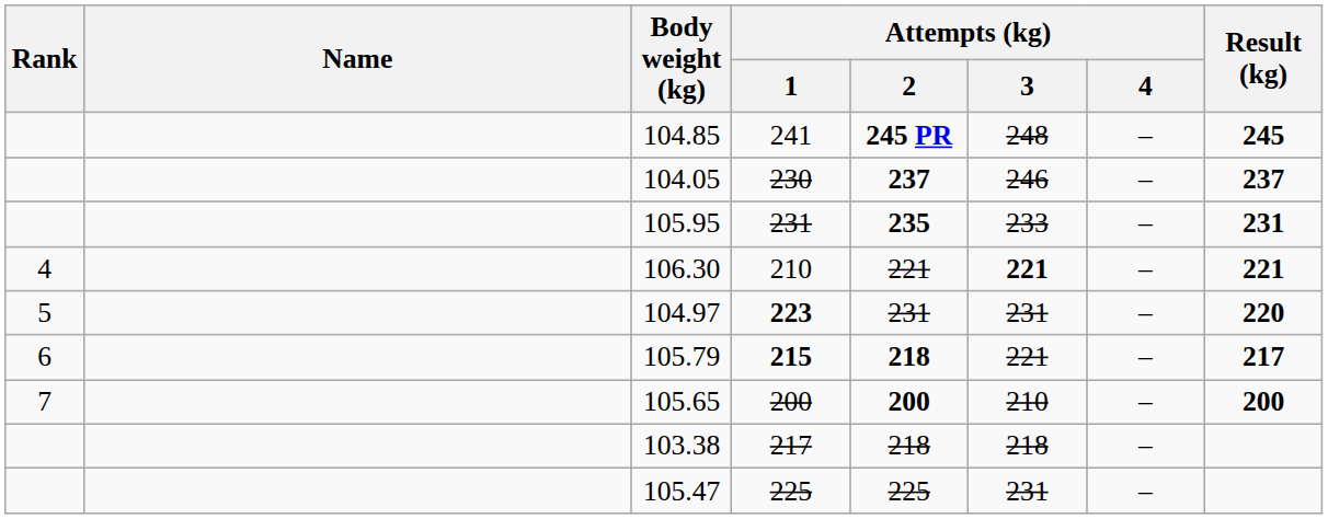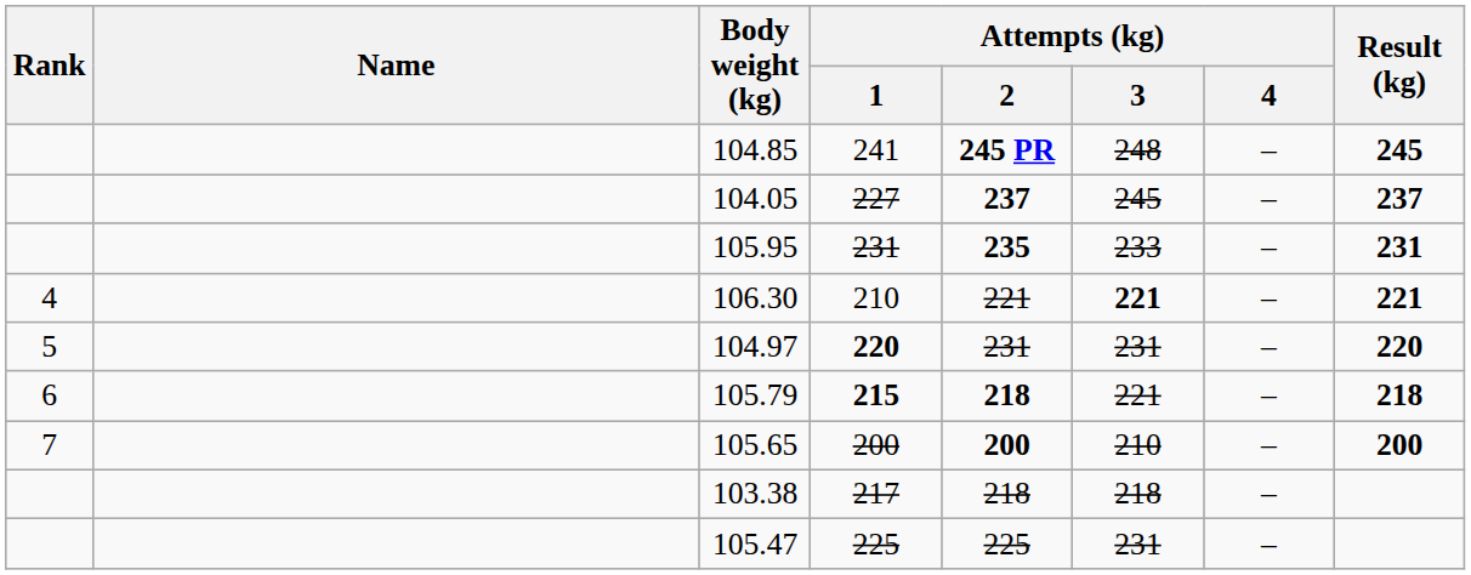 <table class="wikitable" style="text-align:center;">
 <tr>
 <th rowspan="2">Rank</th>
 <th rowspan="2" width="305">Name</th>
 <th rowspan="2" width="50">Body weight (kg)</th>
 <th colspan="4">Attempts (kg)</th>
 <th rowspan="2" width="60">Result (kg)</th>
 </tr>
 <tr>
 <th width="60">1</th>
 <th width="60">2</th>
 <th width="60">3</th>
 <th width="60">4</th>
 </tr>
 <tr>
 <td></td>
 <td align="left"></td>
 <td>104.85</td>
 <td>241</td>
 <td><strong>245</strong> <strong><a href='#'>PR</a></strong></td>
 <td><s>248</s></td>
 <td>–</td>
 <td><strong>245</strong></td>
 </tr>
 <tr>
 <td></td>
 <td align="left"></td>
 <td>104.05</td>
-<td><s>230</s></td>
+<td><s>227</s></td>
 <td><strong>237</strong></td>
-<td><s>246</s></td>
+<td><s>245</s></td>
 <td>–</td>
 <td><strong>237</strong></td>
 </tr>
 <tr>
 <td></td>
 <td align="left"></td>
 <td>105.95</td>
 <td><s>231</s></td>
 <td><strong>235</strong></td>
 <td><s>233</s></td>
 <td>–</td>
 <td><strong>231</strong></td>
 </tr>
 <tr>
 <td>4</td>
 <td align="left"></td>
 <td>106.30</td>
 <td>210</td>
 <td><s>221</s></td>
 <td><strong>221</strong></td>
 <td>–</td>
 <td><strong>221</strong></td>
 </tr>
 <tr>
 <td>5</td>
 <td align="left"></td>
 <td>104.97</td>
-<td><strong>223</strong></td>
+<td><strong>220</strong></td>
 <td><s>231</s></td>
 <td><s>231</s></td>
 <td>–</td>
 <td><strong>220</strong></td>
 </tr>
 <tr>
 <td>6</td>
 <td align="left"></td>
 <td>105.79</td>
 <td><strong>215</strong></td>
 <td><strong>218</strong></td>
 <td><s>221</s></td>
 <td>–</td>
-<td><strong>217</strong></td>
+<td><strong>218</strong></td>
 </tr>
 <tr>
 <td>7</td>
 <td align="left"></td>
 <td>105.65</td>
 <td><s>200</s></td>
 <td><strong>200</strong></td>
 <td><s>210</s></td>
 <td>–</td>
 <td><strong>200</strong></td>
 </tr>
 <tr>
 <td></td>
 <td align="left"></td>
 <td>103.38</td>
 <td><s>217</s></td>
 <td><s>218</s></td>
 <td><s>218</s></td>
 <td>–</td>
 <td><strong></strong></td>
 </tr>
 <tr>
 <td></td>
 <td align="left"></td>
 <td>105.47</td>
 <td><s>225</s></td>
 <td><s>225</s></td>
 <td><s>231</s></td>
 <td>–</td>
 <td><strong></strong></td>
 </tr>
 </table>
